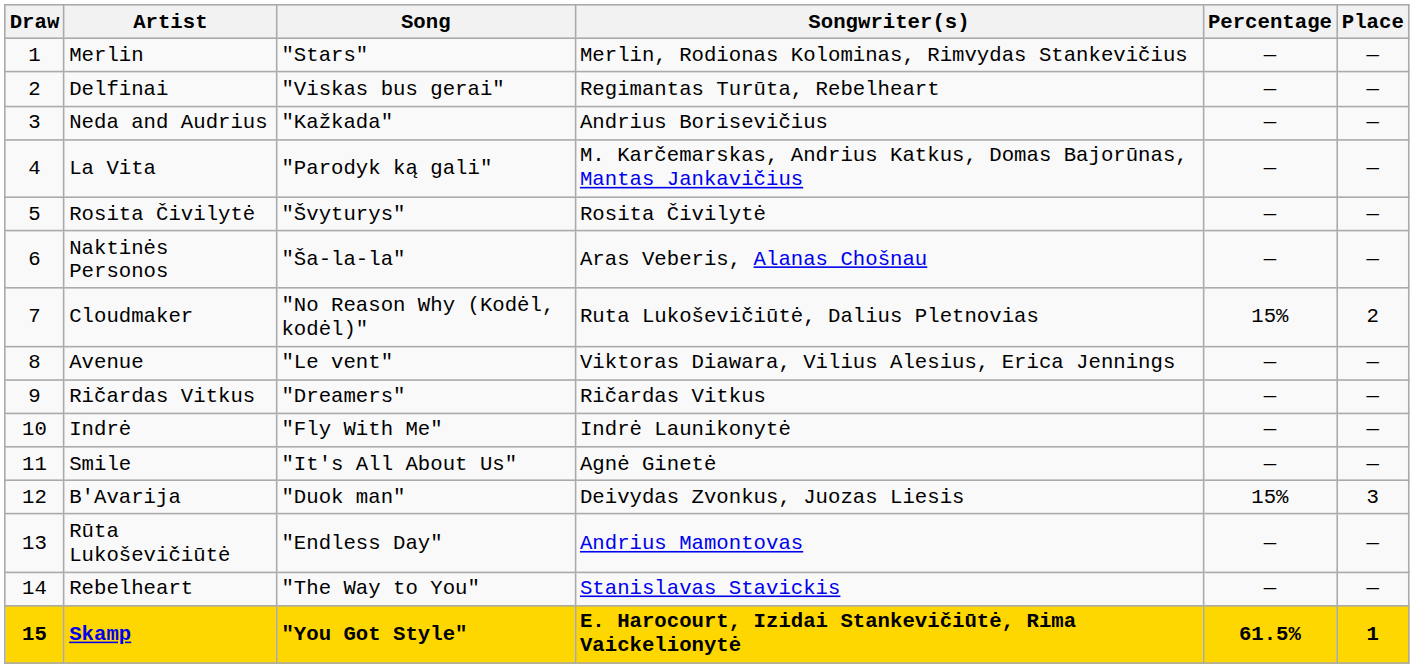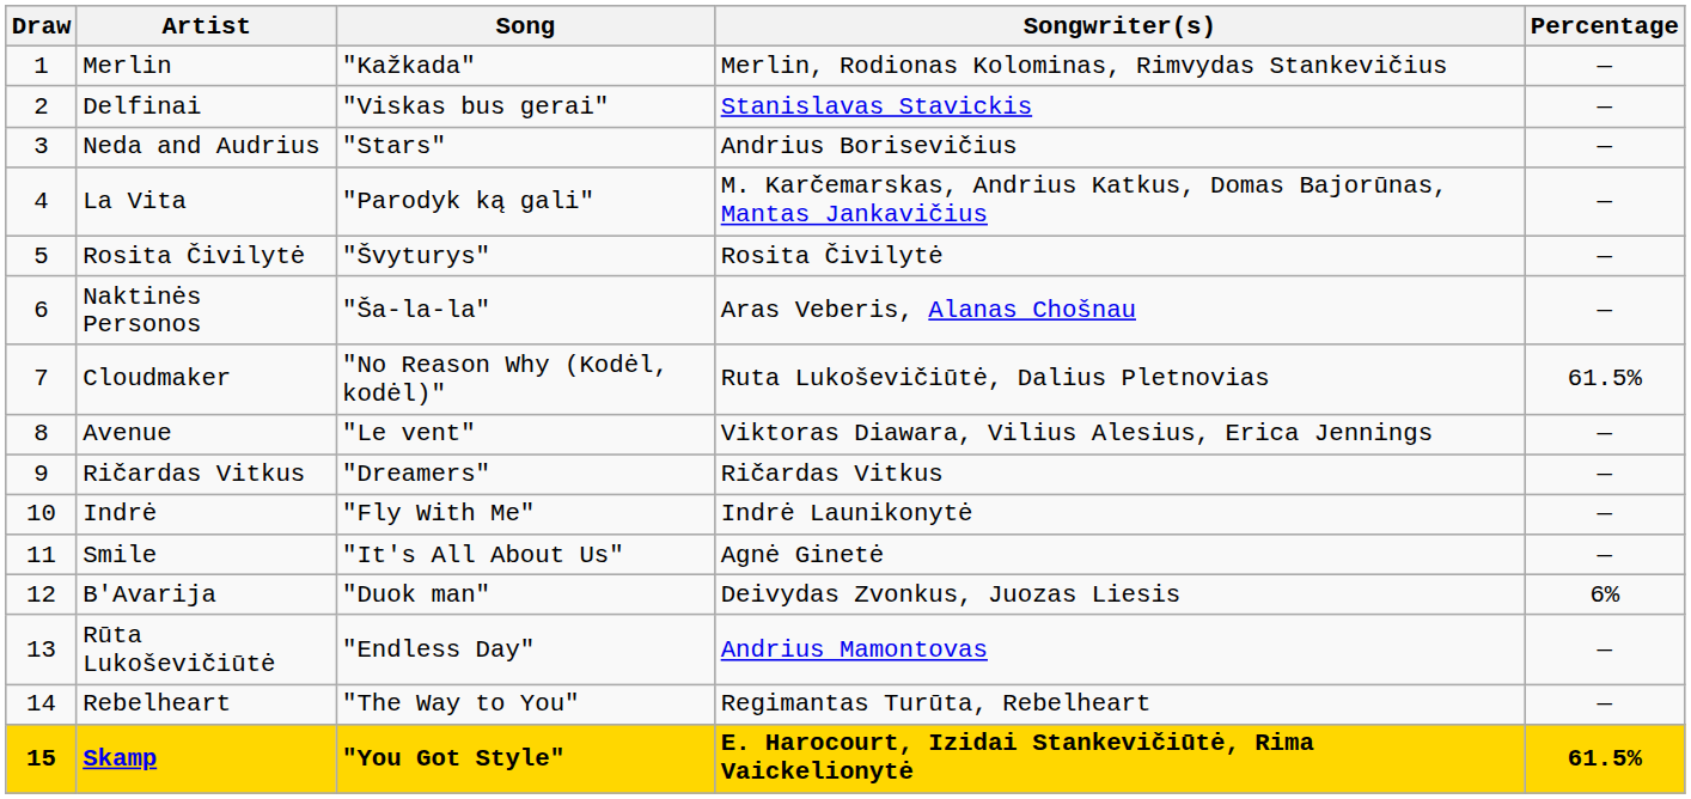 <table class="sortable wikitable" style="margin: 1em auto 1em auto; text-align:center;">
 <tr>
 <th>Draw</th>
 <th>Artist</th>
 <th>Song</th>
 <th>Songwriter(s)</th>
 <th>Percentage</th>
-<th>Place</th>
 </tr>
 <tr>
 <td>1</td>
 <td align="left">Merlin</td>
-<td align="left">"Stars"</td>
+<td align="left">"Kažkada"</td>
 <td align="left">Merlin, Rodionas Kolominas, Rimvydas Stankevičius</td>
-<td>—</td>
 <td>—</td>
 </tr>
 <tr>
 <td>2</td>
 <td align="left">Delfinai</td>
 <td align="left">"Viskas bus gerai"</td>
-<td align="left">Regimantas Turūta, Rebelheart</td>
-<td>—</td>
+<td align="left"><a href='#'>Stanislavas Stavickis</a></td>
 <td>—</td>
 </tr>
 <tr>
 <td>3</td>
 <td align="left">Neda and Audrius</td>
-<td align="left">"Kažkada"</td>
+<td align="left">"Stars"</td>
 <td align="left">Andrius Borisevičius</td>
-<td>—</td>
 <td>—</td>
 </tr>
 <tr>
 <td>4</td>
 <td align="left">La Vita</td>
 <td align="left">"Parodyk ką gali"</td>
 <td align="left">M. Karčemarskas, Andrius Katkus, Domas Bajorūnas, <a href='#'>Mantas Jankavičius</a></td>
 <td>—</td>
-<td>—</td>
 </tr>
 <tr>
 <td>5</td>
 <td align="left">Rosita Čivilytė</td>
 <td align="left">"Švyturys"</td>
 <td align="left">Rosita Čivilytė</td>
-<td>—</td>
 <td>—</td>
 </tr>
 <tr>
 <td>6</td>
 <td align="left">Naktinės Personos</td>
 <td align="left">"Ša-la-la"</td>
 <td align="left">Aras Veberis, <a href='#'>Alanas Chošnau</a></td>
 <td>—</td>
-<td>—</td>
 </tr>
 <tr>
 <td>7</td>
 <td align="left">Cloudmaker</td>
 <td align="left">"No Reason Why (Kodėl, kodėl)"</td>
 <td align="left">Ruta Lukoševičiūtė, Dalius Pletnovias</td>
-<td>15%</td>
-<td>2</td>
+<td>61.5%</td>
 </tr>
 <tr>
 <td>8</td>
 <td align="left">Avenue</td>
 <td align="left">"Le vent"</td>
 <td align="left">Viktoras Diawara, Vilius Alesius, Erica Jennings</td>
-<td>—</td>
 <td>—</td>
 </tr>
 <tr>
 <td>9</td>
 <td align="left">Ričardas Vitkus</td>
 <td align="left">"Dreamers"</td>
 <td align="left">Ričardas Vitkus</td>
 <td>—</td>
-<td>—</td>
 </tr>
 <tr>
 <td>10</td>
 <td align="left">Indrė</td>
 <td align="left">"Fly With Me"</td>
 <td align="left">Indrė Launikonytė</td>
-<td>—</td>
 <td>—</td>
 </tr>
 <tr>
 <td>11</td>
 <td align="left">Smile</td>
 <td align="left">"It's All About Us"</td>
 <td align="left">Agnė Ginetė</td>
 <td>—</td>
-<td>—</td>
 </tr>
 <tr>
 <td>12</td>
 <td align="left">B'Avarija</td>
 <td align="left">"Duok man"</td>
 <td align="left">Deivydas Zvonkus, Juozas Liesis</td>
-<td>15%</td>
-<td>3</td>
+<td>6%</td>
 </tr>
 <tr>
 <td>13</td>
 <td align="left">Rūta Lukoševičiūtė</td>
 <td align="left">"Endless Day"</td>
 <td align="left"><a href='#'>Andrius Mamontovas</a></td>
 <td>—</td>
-<td>—</td>
 </tr>
 <tr>
 <td>14</td>
 <td align="left">Rebelheart</td>
 <td align="left">"The Way to You"</td>
-<td align="left"><a href='#'>Stanislavas Stavickis</a></td>
-<td>—</td>
+<td align="left">Regimantas Turūta, Rebelheart</td>
 <td>—</td>
 </tr>
 <tr style="font-weight:bold;background:gold;">
 <td>15</td>
 <td align="left"><a href='#'>Skamp</a></td>
 <td align="left">"You Got Style"</td>
 <td align="left">E. Harocourt, Izidai Stankevičiūtė, Rima Vaickelionytė</td>
 <td>61.5%</td>
-<td>1</td>
 </tr>
 </table>
